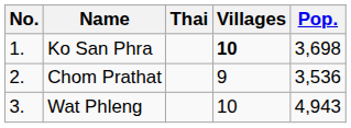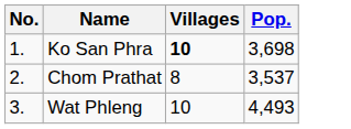 <table class="wikitable sortable">
 <tr>
 <th>No.</th>
 <th>Name</th>
-<th>Thai</th>
 <th>Villages</th>
 <th><a href='#'>Pop.</a></th>
 </tr>
 <tr>
 <td>1.</td>
 <td>Ko San Phra</td>
-<td></td>
 <td><strong>10</strong></td>
 <td>3,698</td>
 </tr>
 <tr>
 <td>2.</td>
 <td>Chom Prathat</td>
-<td></td>
-<td>9</td>
-<td>3,536</td>
+<td>8</td>
+<td>3,537</td>
 </tr>
 <tr>
 <td>3.</td>
 <td>Wat Phleng</td>
-<td></td>
 <td>10</td>
-<td>4,943</td>
+<td>4,493</td>
 </tr>
 </table>
